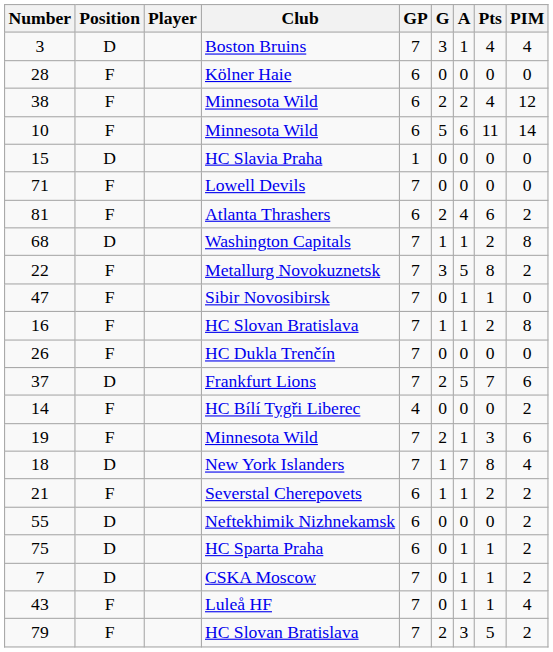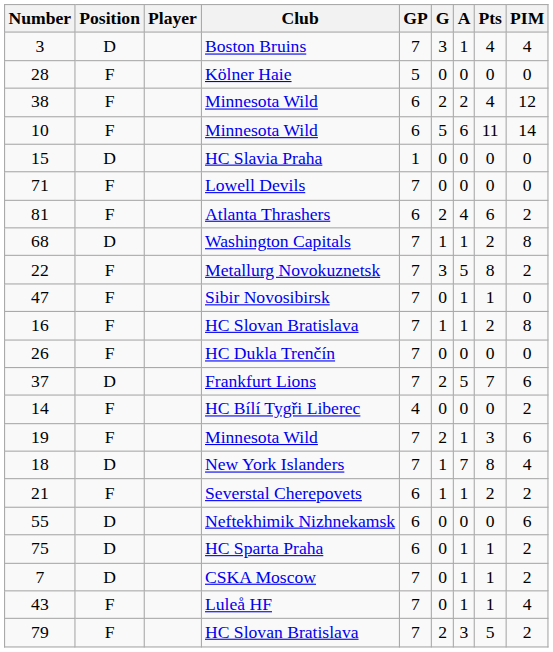 <table class="wikitable sortable" style="text-align:center; padding:4px; border-spacing=0;">
 <tr>
 <th>Number</th>
 <th>Position</th>
 <th>Player</th>
 <th>Club</th>
 <th>GP</th>
 <th>G</th>
 <th>A</th>
 <th>Pts</th>
 <th>PIM</th>
 </tr>
 <tr>
 <td>3</td>
 <td>D</td>
 <td align=left></td>
 <td align=left><a href='#'>Boston Bruins</a></td>
 <td>7</td>
 <td>3</td>
 <td>1</td>
 <td>4</td>
 <td>4</td>
 </tr>
 <tr>
 <td>28</td>
 <td>F</td>
 <td align=left></td>
 <td align=left><a href='#'>Kölner Haie</a></td>
-<td>6</td>
+<td>5</td>
 <td>0</td>
 <td>0</td>
 <td>0</td>
 <td>0</td>
 </tr>
 <tr>
 <td>38</td>
 <td>F</td>
 <td align=left></td>
 <td align=left><a href='#'>Minnesota Wild</a></td>
 <td>6</td>
 <td>2</td>
 <td>2</td>
 <td>4</td>
 <td>12</td>
 </tr>
 <tr>
 <td>10</td>
 <td>F</td>
 <td align=left></td>
 <td align=left><a href='#'>Minnesota Wild</a></td>
 <td>6</td>
 <td>5</td>
 <td>6</td>
 <td>11</td>
 <td>14</td>
 </tr>
 <tr>
 <td>15</td>
 <td>D</td>
 <td align=left></td>
 <td align=left><a href='#'>HC Slavia Praha</a></td>
 <td>1</td>
 <td>0</td>
 <td>0</td>
 <td>0</td>
 <td>0</td>
 </tr>
 <tr>
 <td>71</td>
 <td>F</td>
 <td align=left></td>
 <td align=left><a href='#'>Lowell Devils</a></td>
 <td>7</td>
 <td>0</td>
 <td>0</td>
 <td>0</td>
 <td>0</td>
 </tr>
 <tr>
 <td>81</td>
 <td>F</td>
 <td align=left></td>
 <td align=left><a href='#'>Atlanta Thrashers</a></td>
 <td>6</td>
 <td>2</td>
 <td>4</td>
 <td>6</td>
 <td>2</td>
 </tr>
 <tr>
 <td>68</td>
 <td>D</td>
 <td align=left></td>
 <td align=left><a href='#'>Washington Capitals</a></td>
 <td>7</td>
 <td>1</td>
 <td>1</td>
 <td>2</td>
 <td>8</td>
 </tr>
 <tr>
 <td>22</td>
 <td>F</td>
 <td align=left></td>
 <td align=left><a href='#'>Metallurg Novokuznetsk</a></td>
 <td>7</td>
 <td>3</td>
 <td>5</td>
 <td>8</td>
 <td>2</td>
 </tr>
 <tr>
 <td>47</td>
 <td>F</td>
 <td align=left></td>
 <td align=left><a href='#'>Sibir Novosibirsk</a></td>
 <td>7</td>
 <td>0</td>
 <td>1</td>
 <td>1</td>
 <td>0</td>
 </tr>
 <tr>
 <td>16</td>
 <td>F</td>
 <td align=left></td>
 <td align=left><a href='#'>HC Slovan Bratislava</a></td>
 <td>7</td>
 <td>1</td>
 <td>1</td>
 <td>2</td>
 <td>8</td>
 </tr>
 <tr>
 <td>26</td>
 <td>F</td>
 <td align=left></td>
 <td align=left><a href='#'>HC Dukla Trenčín</a></td>
 <td>7</td>
 <td>0</td>
 <td>0</td>
 <td>0</td>
 <td>0</td>
 </tr>
 <tr>
 <td>37</td>
 <td>D</td>
 <td align=left></td>
 <td align=left><a href='#'>Frankfurt Lions</a></td>
 <td>7</td>
 <td>2</td>
 <td>5</td>
 <td>7</td>
 <td>6</td>
 </tr>
 <tr>
 <td>14</td>
 <td>F</td>
 <td align=left></td>
 <td align=left><a href='#'>HC Bílí Tygři Liberec</a></td>
 <td>4</td>
 <td>0</td>
 <td>0</td>
 <td>0</td>
 <td>2</td>
 </tr>
 <tr>
 <td>19</td>
 <td>F</td>
 <td align=left></td>
 <td align=left><a href='#'>Minnesota Wild</a></td>
 <td>7</td>
 <td>2</td>
 <td>1</td>
 <td>3</td>
 <td>6</td>
 </tr>
 <tr>
 <td>18</td>
 <td>D</td>
 <td align=left></td>
 <td align=left><a href='#'>New York Islanders</a></td>
 <td>7</td>
 <td>1</td>
 <td>7</td>
 <td>8</td>
 <td>4</td>
 </tr>
 <tr>
 <td>21</td>
 <td>F</td>
 <td align=left></td>
 <td align=left><a href='#'>Severstal Cherepovets</a></td>
 <td>6</td>
 <td>1</td>
 <td>1</td>
 <td>2</td>
 <td>2</td>
 </tr>
 <tr>
 <td>55</td>
 <td>D</td>
 <td align=left></td>
 <td align=left><a href='#'>Neftekhimik Nizhnekamsk</a></td>
 <td>6</td>
 <td>0</td>
 <td>0</td>
 <td>0</td>
-<td>2</td>
+<td>6</td>
 </tr>
 <tr>
 <td>75</td>
 <td>D</td>
 <td align=left></td>
 <td align=left><a href='#'>HC Sparta Praha</a></td>
 <td>6</td>
 <td>0</td>
 <td>1</td>
 <td>1</td>
 <td>2</td>
 </tr>
 <tr>
 <td>7</td>
 <td>D</td>
 <td align=left></td>
 <td align=left><a href='#'>CSKA Moscow</a></td>
 <td>7</td>
 <td>0</td>
 <td>1</td>
 <td>1</td>
 <td>2</td>
 </tr>
 <tr>
 <td>43</td>
 <td>F</td>
 <td align=left></td>
 <td align=left><a href='#'>Luleå HF</a></td>
 <td>7</td>
 <td>0</td>
 <td>1</td>
 <td>1</td>
 <td>4</td>
 </tr>
 <tr>
 <td>79</td>
 <td>F</td>
 <td align=left></td>
 <td align=left><a href='#'>HC Slovan Bratislava</a></td>
 <td>7</td>
 <td>2</td>
 <td>3</td>
 <td>5</td>
 <td>2</td>
 </tr>
 </table>
